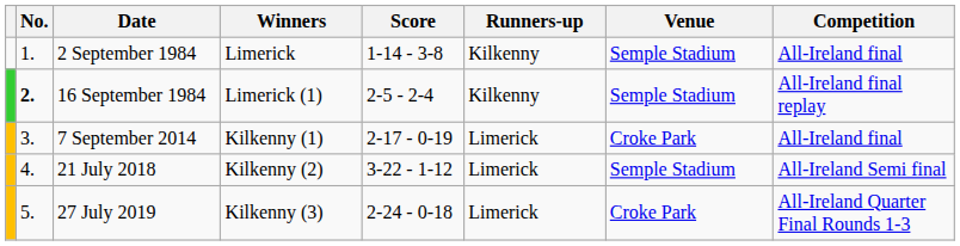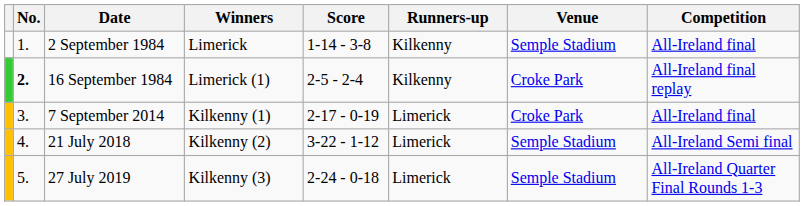 <table class="wikitable" style="font-size:90%">
 <tr>
 <th width=1></th>
 <th width=5>No.</th>
 <th width=120>Date</th>
 <th width=100>Winners</th>
 <th width=70>Score</th>
 <th width=100>Runners-up</th>
 <th width=120>Venue</th>
 <th width=130>Competition</th>
 </tr>
 <tr>
 <td></td>
 <td>1.</td>
 <td>2 September 1984</td>
 <td>Limerick</td>
 <td>1-14 - 3-8</td>
 <td>Kilkenny</td>
 <td><a href='#'>Semple Stadium</a></td>
 <td><a href='#'>All-Ireland final</a></td>
 </tr>
 <tr>
 <td style="background-color:#32CD32"></td>
 <td><strong>2.</strong></td>
 <td>16 September 1984</td>
 <td>Limerick (1)</td>
 <td>2-5 - 2-4</td>
 <td>Kilkenny</td>
-<td><a href='#'>Semple Stadium</a></td>
+<td><a href='#'>Croke Park</a></td>
 <td><a href='#'>All-Ireland final replay</a></td>
 </tr>
 <tr>
 <td style="background-color:#FFC000"></td>
 <td>3.</td>
 <td>7 September 2014</td>
 <td>Kilkenny (1)</td>
 <td>2-17 - 0-19</td>
 <td>Limerick</td>
 <td><a href='#'>Croke Park</a></td>
 <td><a href='#'>All-Ireland final</a></td>
 </tr>
 <tr>
 <td style="background-color:#FFC000"></td>
 <td>4.</td>
 <td>21 July 2018</td>
 <td>Kilkenny (2)</td>
 <td>3-22 - 1-12</td>
 <td>Limerick</td>
 <td><a href='#'>Semple Stadium</a></td>
 <td><a href='#'>All-Ireland Semi final</a></td>
 </tr>
 <tr>
 <td style="background-color:#FFC000"></td>
 <td>5.</td>
 <td>27 July 2019</td>
 <td>Kilkenny (3)</td>
 <td>2-24 - 0-18</td>
 <td>Limerick</td>
-<td><a href='#'>Croke Park</a></td>
+<td><a href='#'>Semple Stadium</a></td>
 <td><a href='#'>All-Ireland Quarter Final Rounds 1-3</a></td>
 </tr>
 </table>
